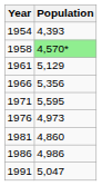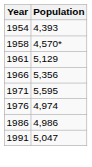 <table class="wikitable">
 <tr>
 <th>Year</th>
 <th>Population</th>
 </tr>
 <tr>
 <td>1954</td>
 <td>4,393</td>
 </tr>
 <tr>
 <td>1958</td>
-<td style="background: lightgreen;">4,570*</td>
+<td>4,570*</td>
 </tr>
 <tr>
 <td>1961</td>
 <td>5,129</td>
 </tr>
 <tr>
 <td>1966</td>
 <td>5,356</td>
 </tr>
 <tr>
 <td>1971</td>
 <td>5,595</td>
 </tr>
 <tr>
 <td>1976</td>
-<td>4,973</td>
-</tr>
-<tr>
-<td>1981</td>
-<td>4,860</td>
+<td>4,974</td>
 </tr>
 <tr>
 <td>1986</td>
 <td>4,986</td>
 </tr>
 <tr>
 <td>1991</td>
 <td>5,047</td>
 </tr>
 </table>
